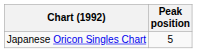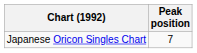 <table class="wikitable">
 <tr>
 <th>Chart (1992)</th>
 <th>Peak<br>position</th>
 </tr>
 <tr>
 <td>Japanese <a href='#'>Oricon Singles Chart</a></td>
-<td align="center">5</td>
+<td align="center">7</td>
 </tr>
 </table>
